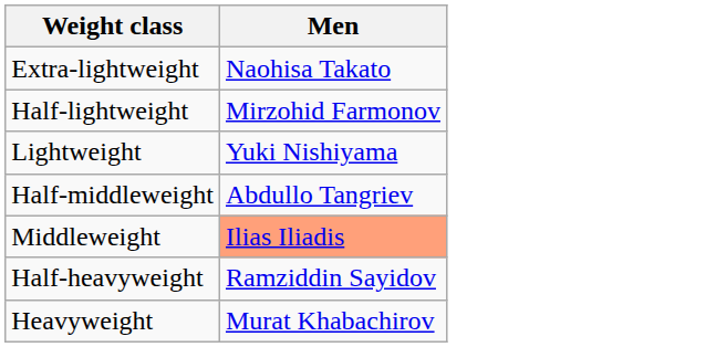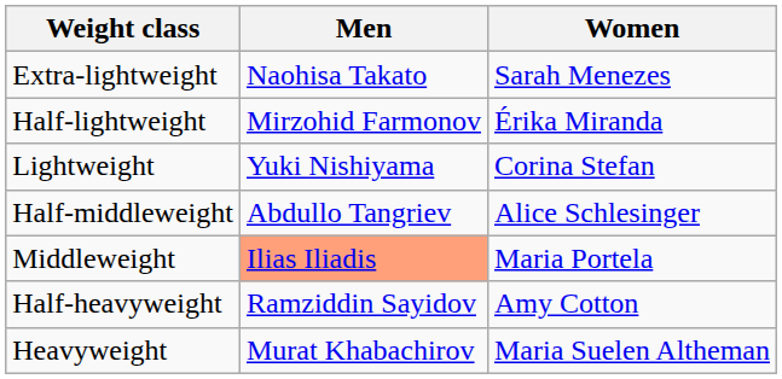 <table class="wikitable">
 <tr>
 <th><strong>Weight class</strong></th>
 <th><strong>Men</strong></th>
+<th>Women</th>
 </tr>
 <tr>
 <td>Extra-lightweight</td>
 <td><a href='#'>Naohisa Takato</a></td>
+<td><a href='#'>Sarah Menezes</a></td>
 </tr>
 <tr>
 <td>Half-lightweight</td>
 <td><a href='#'>Mirzohid Farmonov</a></td>
+<td><a href='#'>Érika Miranda</a></td>
 </tr>
 <tr>
 <td>Lightweight</td>
 <td><a href='#'>Yuki Nishiyama</a></td>
+<td><a href='#'>Corina Stefan</a></td>
 </tr>
 <tr>
 <td>Half-middleweight</td>
 <td><a href='#'>Abdullo Tangriev</a></td>
+<td><a href='#'>Alice Schlesinger</a></td>
 </tr>
 <tr>
 <td>Middleweight</td>
 <td style="background: lightsalmon;"><a href='#'>Ilias Iliadis</a></td>
+<td><a href='#'>Maria Portela</a></td>
 </tr>
 <tr>
 <td>Half-heavyweight</td>
 <td><a href='#'>Ramziddin Sayidov</a></td>
+<td><a href='#'>Amy Cotton</a></td>
 </tr>
 <tr>
 <td>Heavyweight</td>
 <td><a href='#'>Murat Khabachirov</a></td>
+<td><a href='#'>Maria Suelen Altheman</a></td>
 </tr>
 </table>
